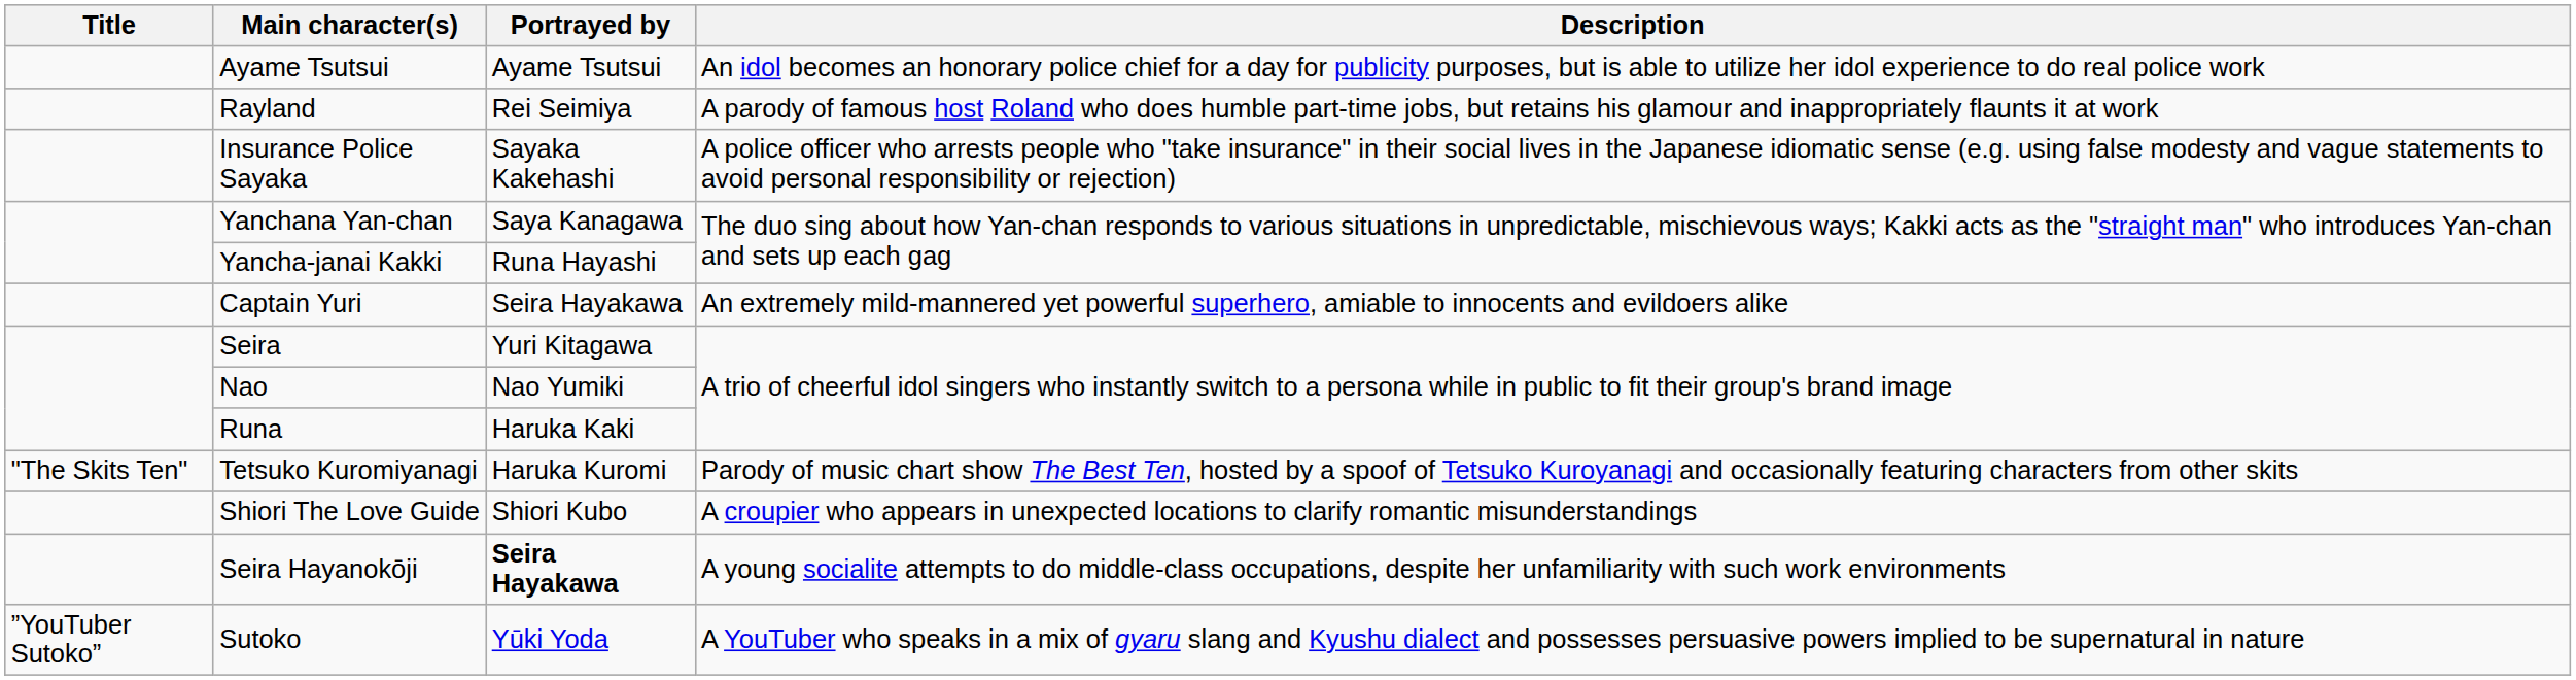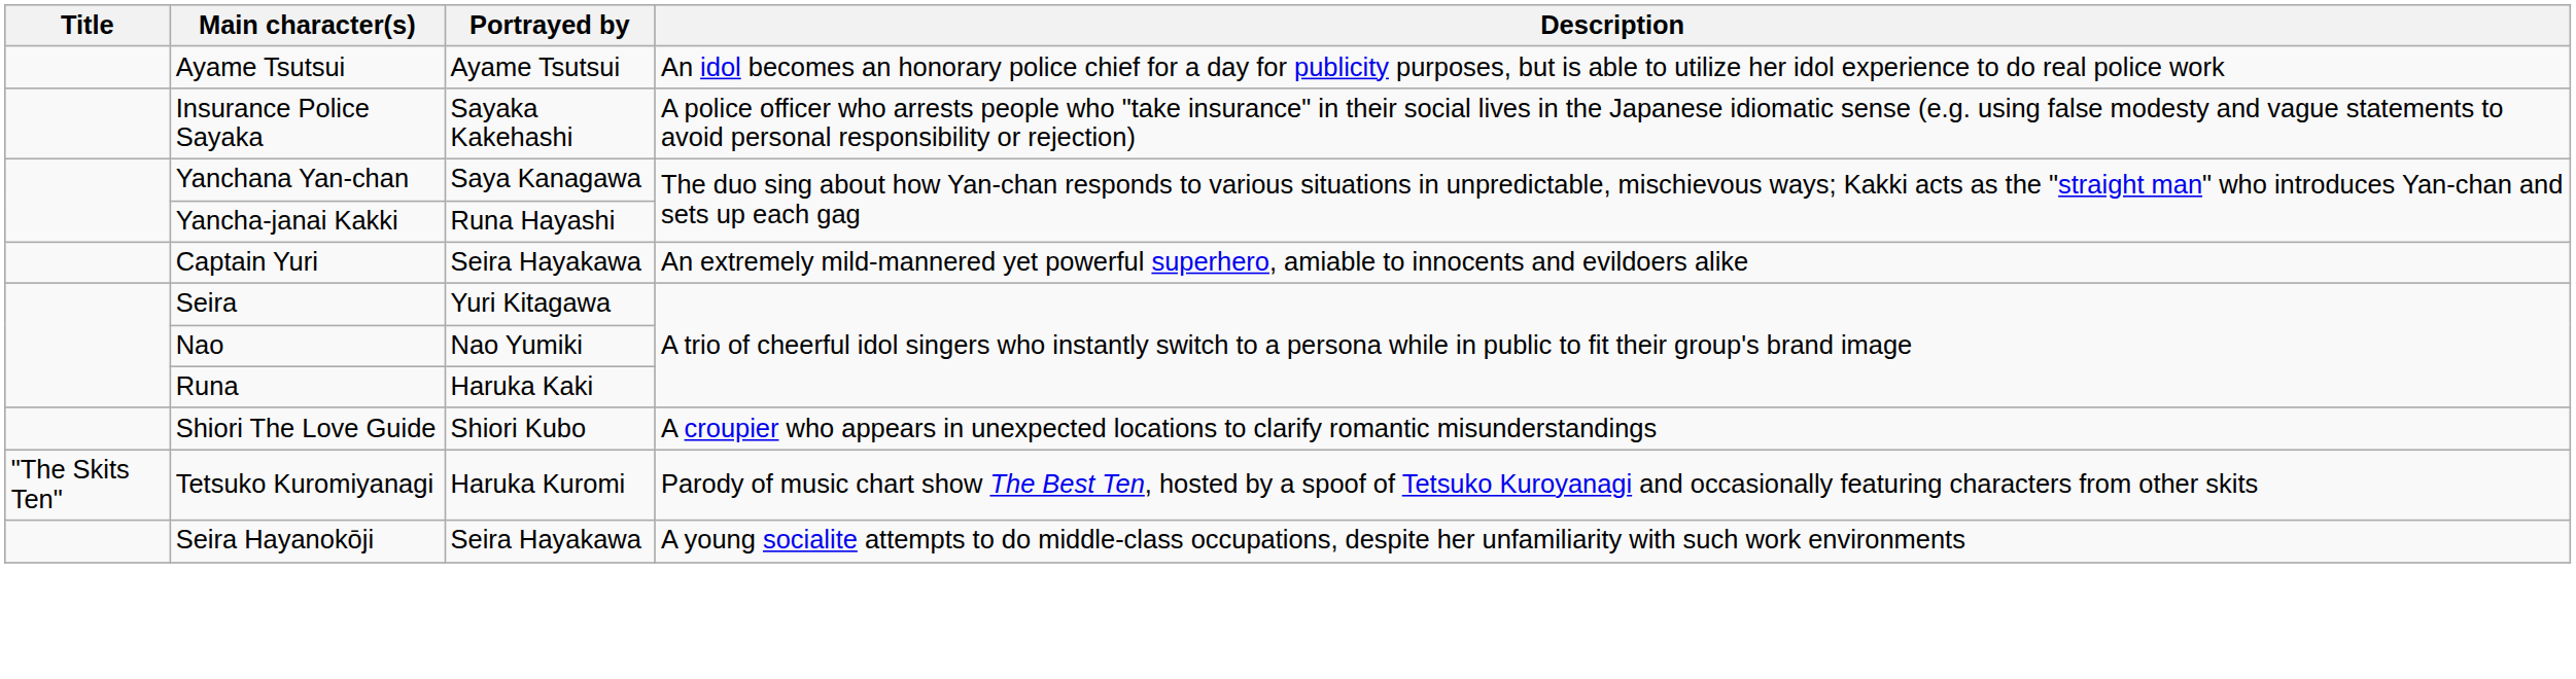 <table class="wikitable sortable">
 <tr>
 <th>Title</th>
 <th>Main character(s)</th>
 <th>Portrayed by</th>
 <th class=unsortable>Description</th>
 </tr>
 <tr>
 <td></td>
 <td>Ayame Tsutsui</td>
 <td>Ayame Tsutsui</td>
 <td>An <a href='#'>idol</a> becomes an honorary police chief for a day for <a href='#'>publicity</a> purposes, but is able to utilize her idol experience to do real police work</td>
-</tr>
-<tr>
-<td></td>
-<td>Rayland</td>
-<td>Rei Seimiya</td>
-<td>A parody of famous <a href='#'>host</a> <a href='#'>Roland</a> who does humble part-time jobs, but retains his glamour and inappropriately flaunts it at work</td>
 </tr>
 <tr>
 <td></td>
 <td>Insurance Police Sayaka</td>
 <td>Sayaka Kakehashi</td>
 <td>A police officer who arrests people who "take insurance" in their social lives in the Japanese idiomatic sense (e.g. using false modesty and vague statements to avoid personal responsibility or rejection)</td>
 </tr>
 <tr>
 <td rowspan="2"></td>
 <td>Yanchana Yan-chan</td>
 <td>Saya Kanagawa</td>
 <td rowspan="2">The duo sing about how Yan-chan responds to various situations in unpredictable, mischievous ways; Kakki acts as the "<a href='#'>straight man</a>" who introduces Yan-chan and sets up each gag</td>
 </tr>
 <tr>
 <td>Yancha-janai Kakki</td>
 <td>Runa Hayashi</td>
 </tr>
 <tr>
 <td></td>
 <td>Captain Yuri</td>
 <td>Seira Hayakawa</td>
 <td>An extremely mild-mannered yet powerful <a href='#'>superhero</a>, amiable to innocents and evildoers alike</td>
 </tr>
 <tr>
 <td rowspan="3"></td>
 <td>Seira</td>
 <td>Yuri Kitagawa</td>
 <td rowspan="3">A trio of cheerful idol singers who instantly switch to a  persona while in public to fit their group's brand image</td>
 </tr>
 <tr>
 <td>Nao</td>
 <td>Nao Yumiki</td>
 </tr>
 <tr>
 <td>Runa</td>
 <td>Haruka Kaki</td>
 </tr>
 <tr>
+<td></td>
+<td>Shiori The Love Guide</td>
+<td>Shiori Kubo</td>
+<td>A <a href='#'>croupier</a> who appears in unexpected locations to clarify romantic misunderstandings</td>
+</tr>
+<tr>
 <td>"The Skits Ten"</td>
 <td>Tetsuko Kuromiyanagi</td>
 <td>Haruka Kuromi</td>
 <td>Parody of music chart show <em><a href='#'>The Best Ten</a></em>, hosted by a spoof of <a href='#'>Tetsuko Kuroyanagi</a> and occasionally featuring characters from other skits</td>
 </tr>
 <tr>
 <td></td>
-<td>Shiori The Love Guide</td>
-<td>Shiori Kubo</td>
-<td>A <a href='#'>croupier</a> who appears in unexpected locations to clarify romantic misunderstandings</td>
-</tr>
-<tr>
-<td></td>
 <td>Seira Hayanokōji</td>
-<td><strong>Seira Hayakawa</strong></td>
+<td>Seira Hayakawa</td>
 <td>A young <a href='#'>socialite</a> attempts to do middle-class occupations, despite her unfamiliarity with such work environments</td>
 </tr>
-<tr>
-<td>”YouTuber Sutoko”</td>
-<td>Sutoko</td>
-<td><a href='#'>Yūki Yoda</a></td>
-<td>A <a href='#'>YouTuber</a> who speaks in a mix of <em><a href='#'>gyaru</a></em> slang and <a href='#'>Kyushu dialect</a> and possesses persuasive powers implied to be supernatural in nature</td>
-</tr>
 </table>
